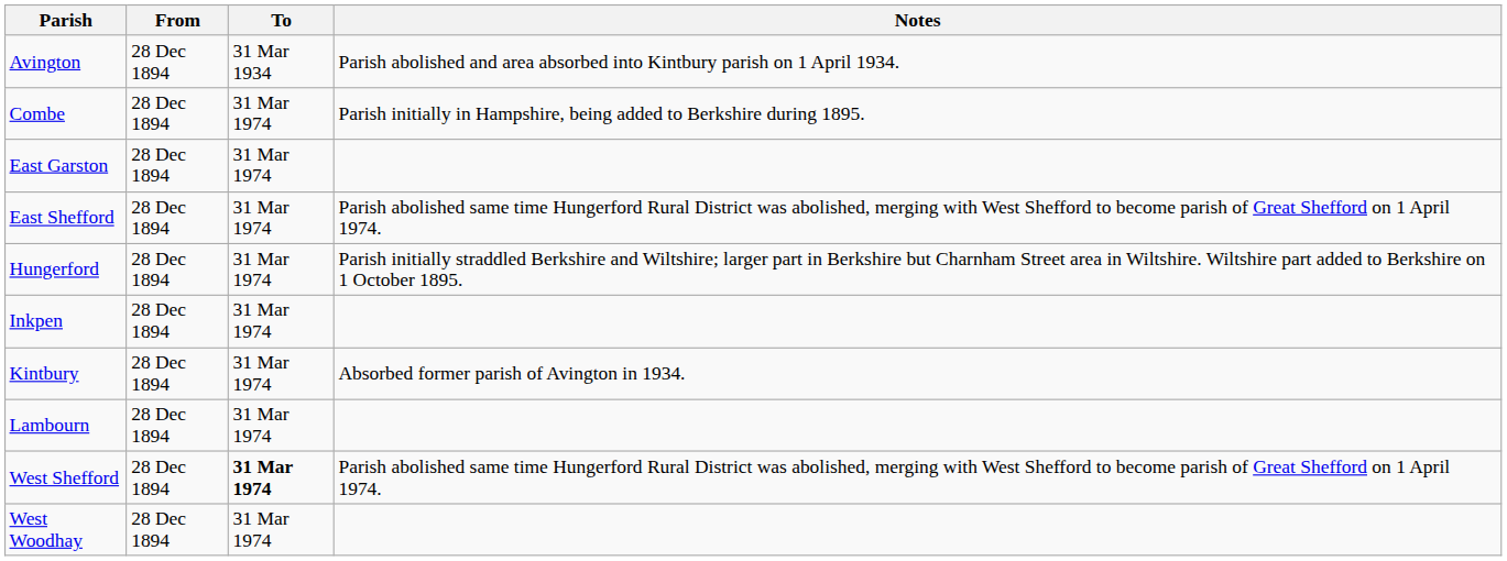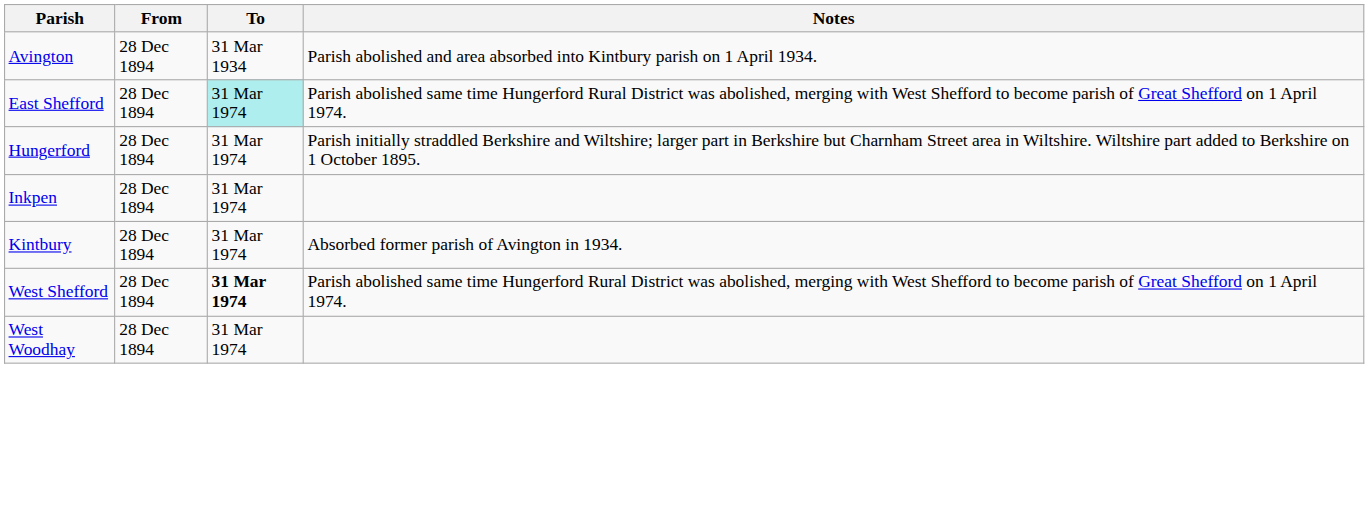 <table class="wikitable sortable">
 <tr>
 <th>Parish</th>
 <th>From</th>
 <th>To</th>
 <th class="unsortable">Notes</th>
 </tr>
 <tr>
 <td><a href='#'>Avington</a></td>
 <td>28 Dec 1894</td>
 <td>31 Mar 1934</td>
 <td>Parish abolished and area absorbed into Kintbury parish on 1 April 1934.</td>
 </tr>
 <tr>
-<td><a href='#'>Combe</a></td>
-<td>28 Dec 1894</td>
-<td>31 Mar 1974</td>
-<td>Parish initially in Hampshire, being added to Berkshire during 1895.</td>
-</tr>
-<tr>
-<td><a href='#'>East Garston</a></td>
-<td>28 Dec 1894</td>
-<td>31 Mar 1974</td>
-<td></td>
-</tr>
-<tr>
 <td><a href='#'>East Shefford</a></td>
 <td>28 Dec 1894</td>
-<td>31 Mar 1974</td>
+<td style="background: paleturquoise;">31 Mar 1974</td>
 <td>Parish abolished same time Hungerford Rural District was abolished, merging with West Shefford to become parish of <a href='#'>Great Shefford</a> on 1 April 1974.</td>
 </tr>
 <tr>
 <td><a href='#'>Hungerford</a></td>
 <td>28 Dec 1894</td>
 <td>31 Mar 1974</td>
 <td>Parish initially straddled Berkshire and Wiltshire; larger part in Berkshire but Charnham Street area in Wiltshire. Wiltshire part added to Berkshire on 1 October 1895.</td>
 </tr>
 <tr>
 <td><a href='#'>Inkpen</a></td>
 <td>28 Dec 1894</td>
 <td>31 Mar 1974</td>
 <td></td>
 </tr>
 <tr>
 <td><a href='#'>Kintbury</a></td>
 <td>28 Dec 1894</td>
 <td>31 Mar 1974</td>
 <td>Absorbed former parish of Avington in 1934.</td>
 </tr>
 <tr>
-<td><a href='#'>Lambourn</a></td>
-<td>28 Dec 1894</td>
-<td>31 Mar 1974</td>
-<td></td>
-</tr>
-<tr>
 <td><a href='#'>West Shefford</a></td>
 <td>28 Dec 1894</td>
 <td><strong>31 Mar 1974</strong></td>
 <td>Parish abolished same time Hungerford Rural District was abolished, merging with West Shefford to become parish of <a href='#'>Great Shefford</a> on 1 April 1974.</td>
 </tr>
 <tr>
 <td><a href='#'>West Woodhay</a></td>
 <td>28 Dec 1894</td>
 <td>31 Mar 1974</td>
 <td></td>
 </tr>
 </table>
